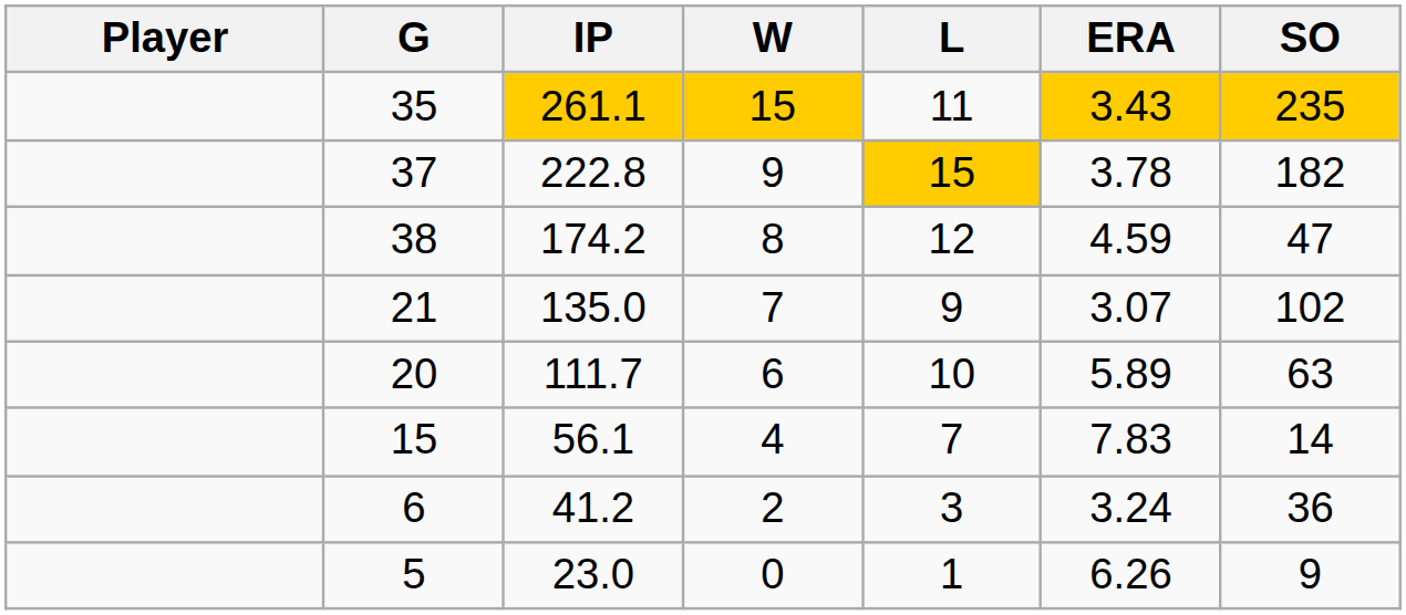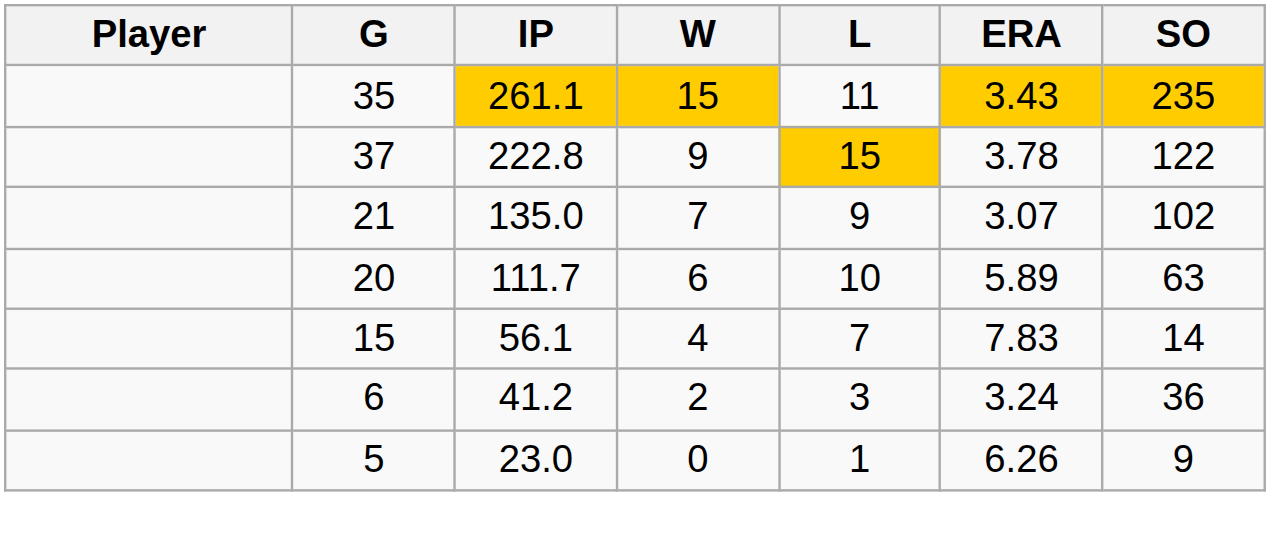 <table class="wikitable sortable">
 <tr>
 <th bgcolor="#DDDDFF" width="16%">Player</th>
 <th bgcolor="#DDDDFF" width="9%">G</th>
 <th bgcolor="#DDDDFF" width="9%">IP</th>
 <th bgcolor="#DDDDFF" width="9%">W</th>
 <th bgcolor="#DDDDFF" width="9%">L</th>
 <th bgcolor="#DDDDFF" width="9%">ERA</th>
 <th bgcolor="#DDDDFF" width="9%">SO</th>
 </tr>
 <tr align="center">
 <td></td>
 <td>35</td>
 <td bgcolor="FFCC00">261.1</td>
 <td bgcolor="FFCC00">15</td>
 <td>11</td>
 <td bgcolor="FFCC00">3.43</td>
 <td bgcolor="FFCC00">235</td>
 </tr>
 <tr align="center">
 <td></td>
 <td>37</td>
 <td>222.8</td>
 <td>9</td>
 <td bgcolor="FFCC00">15</td>
 <td>3.78</td>
-<td>182</td>
-</tr>
-<tr align="center">
-<td></td>
-<td>38</td>
-<td>174.2</td>
-<td>8</td>
-<td>12</td>
-<td>4.59</td>
-<td>47</td>
+<td>122</td>
 </tr>
 <tr align="center">
 <td></td>
 <td>21</td>
 <td>135.0</td>
 <td>7</td>
 <td>9</td>
 <td>3.07</td>
 <td>102</td>
 </tr>
 <tr align="center">
 <td></td>
 <td>20</td>
 <td>111.7</td>
 <td>6</td>
 <td>10</td>
 <td>5.89</td>
 <td>63</td>
 </tr>
 <tr align="center">
 <td></td>
 <td>15</td>
 <td>56.1</td>
 <td>4</td>
 <td>7</td>
 <td>7.83</td>
 <td>14</td>
 </tr>
 <tr align="center">
 <td></td>
 <td>6</td>
 <td>41.2</td>
 <td>2</td>
 <td>3</td>
 <td>3.24</td>
 <td>36</td>
 </tr>
 <tr align="center">
 <td></td>
 <td>5</td>
 <td>23.0</td>
 <td>0</td>
 <td>1</td>
 <td>6.26</td>
 <td>9</td>
 </tr>
 </table>
